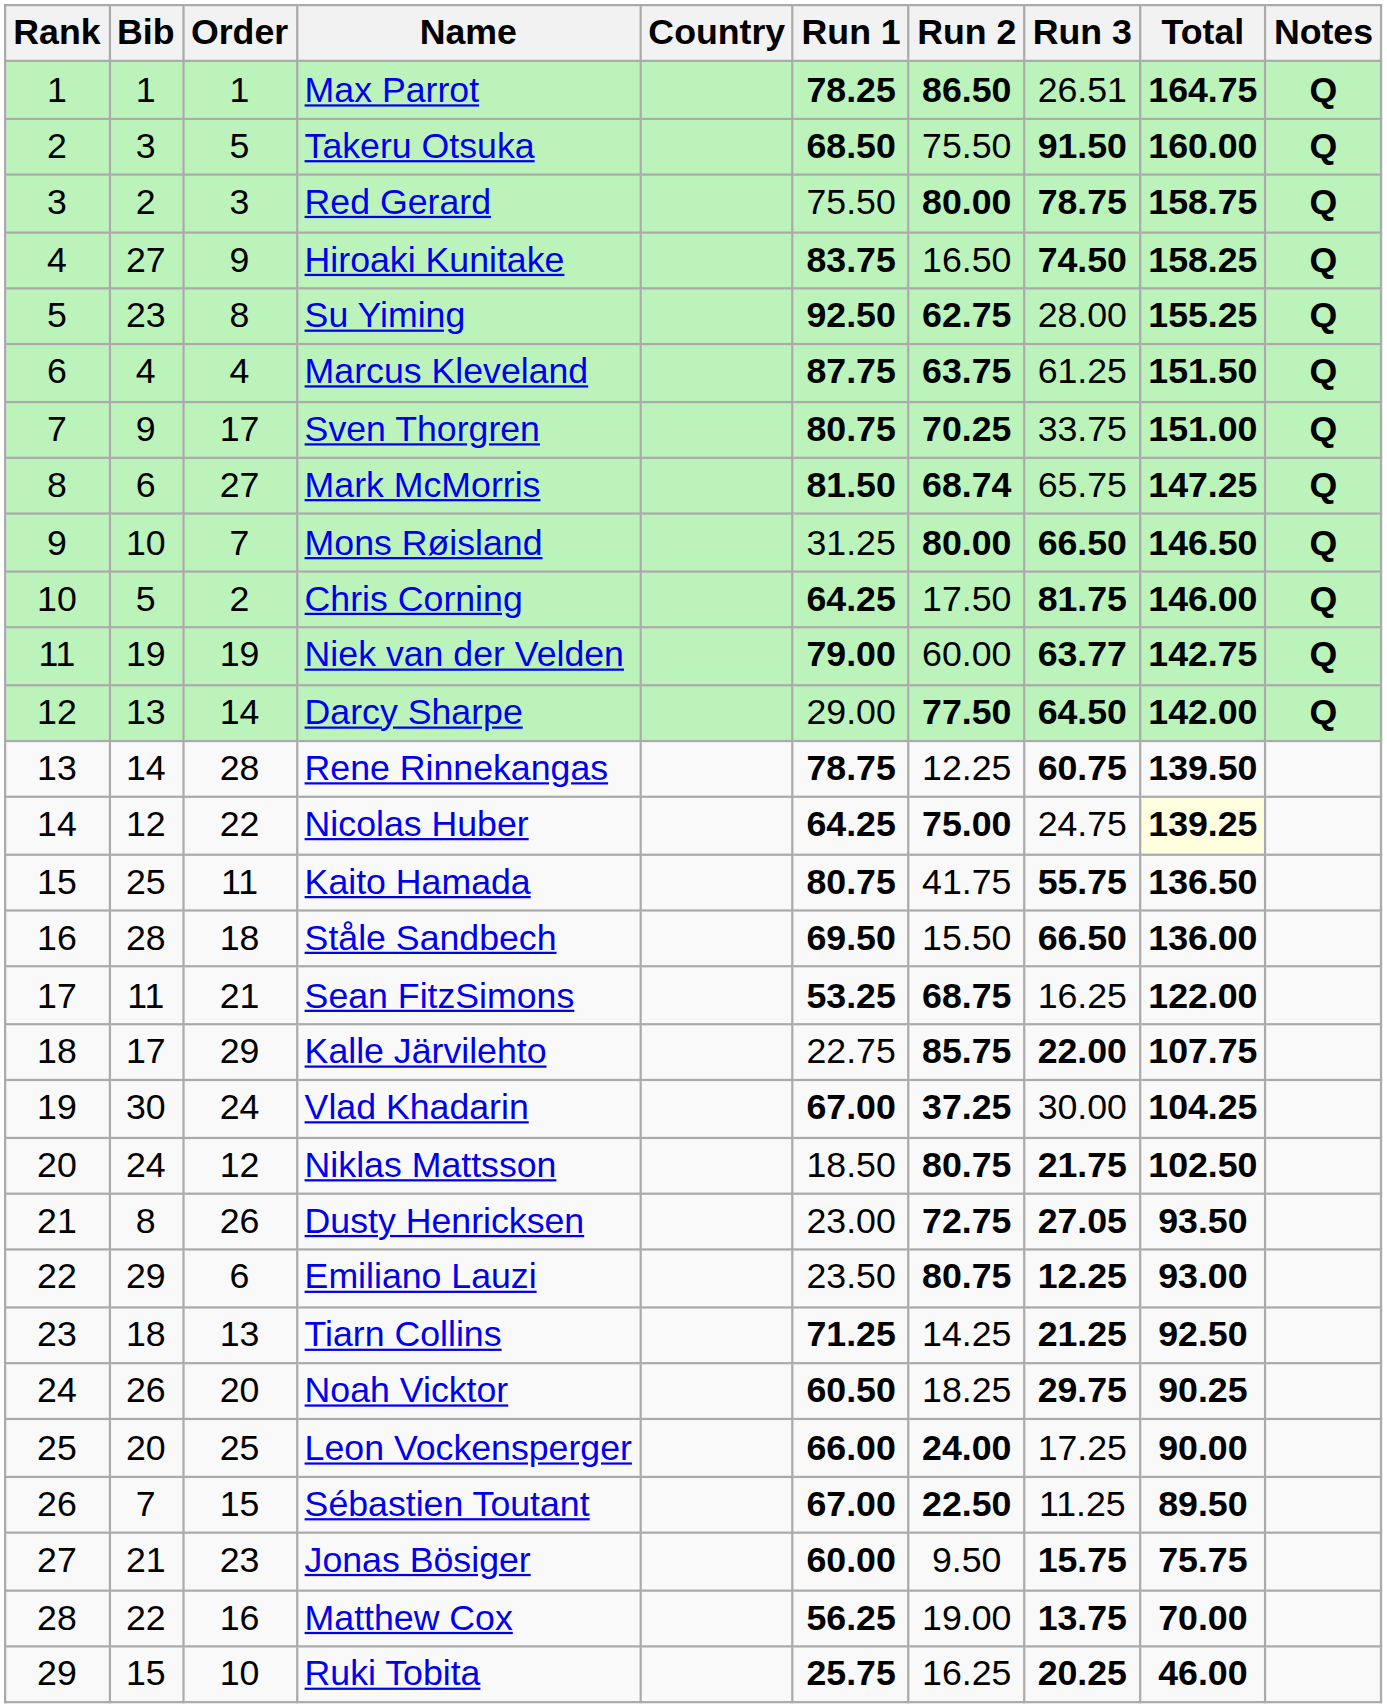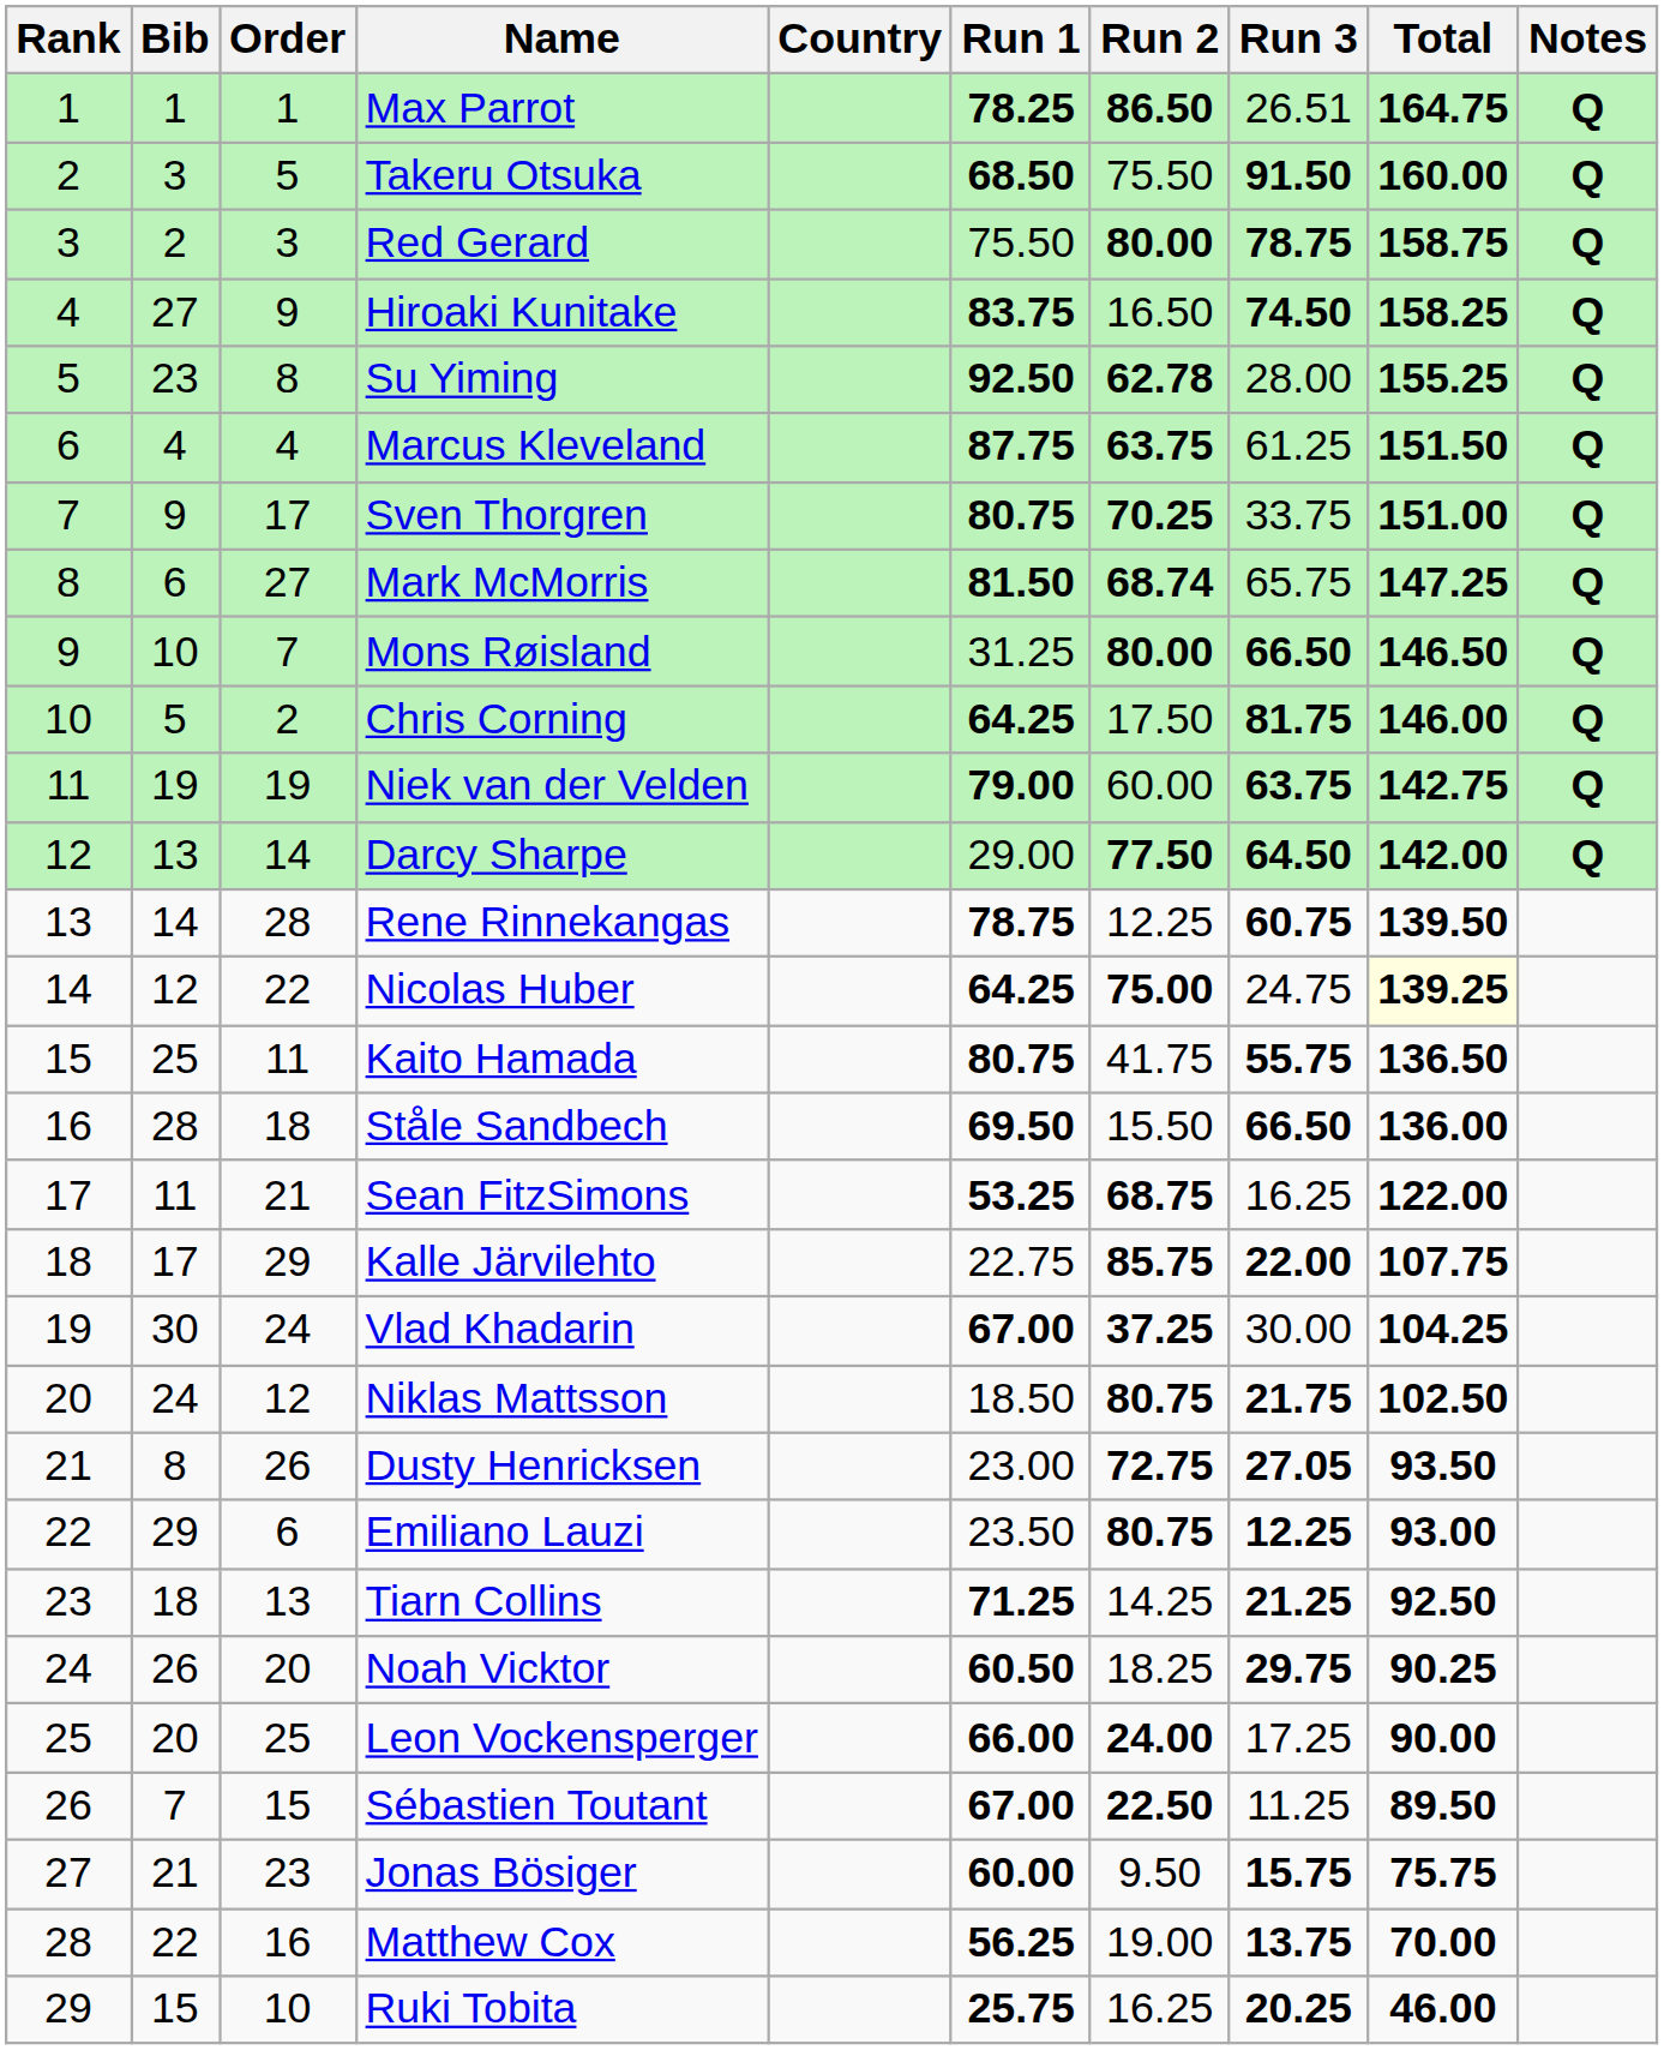 <table class="wikitable sortable" style="text-align:center">
 <tr>
 <th>Rank</th>
 <th>Bib</th>
 <th>Order</th>
 <th>Name</th>
 <th>Country</th>
 <th>Run 1</th>
 <th>Run 2</th>
 <th>Run 3</th>
 <th>Total</th>
 <th>Notes</th>
 </tr>
 <tr bgcolor=#bbf3bb>
 <td>1</td>
 <td>1</td>
 <td>1</td>
 <td align=left><a href='#'>Max Parrot</a></td>
 <td align=left></td>
 <td><strong>78.25</strong></td>
 <td><strong>86.50</strong></td>
 <td>26.51</td>
 <td><strong>164.75</strong></td>
 <td><strong>Q</strong></td>
 </tr>
 <tr bgcolor=#bbf3bb>
 <td>2</td>
 <td>3</td>
 <td>5</td>
 <td align=left><a href='#'>Takeru Otsuka</a></td>
 <td align=left></td>
 <td><strong>68.50</strong></td>
 <td>75.50</td>
 <td><strong>91.50</strong></td>
 <td><strong>160.00</strong></td>
 <td><strong>Q</strong></td>
 </tr>
 <tr bgcolor=#bbf3bb>
 <td>3</td>
 <td>2</td>
 <td>3</td>
 <td align=left><a href='#'>Red Gerard</a></td>
 <td align=left></td>
 <td>75.50</td>
 <td><strong>80.00</strong></td>
 <td><strong>78.75</strong></td>
 <td><strong>158.75</strong></td>
 <td><strong>Q</strong></td>
 </tr>
 <tr bgcolor=#bbf3bb>
 <td>4</td>
 <td>27</td>
 <td>9</td>
 <td align=left><a href='#'>Hiroaki Kunitake</a></td>
 <td align=left></td>
 <td><strong>83.75</strong></td>
 <td>16.50</td>
 <td><strong>74.50</strong></td>
 <td><strong>158.25</strong></td>
 <td><strong>Q</strong></td>
 </tr>
 <tr bgcolor=#bbf3bb>
 <td>5</td>
 <td>23</td>
 <td>8</td>
 <td align=left><a href='#'>Su Yiming</a></td>
 <td align=left></td>
 <td><strong>92.50</strong></td>
-<td><strong>62.75</strong></td>
+<td><strong>62.78</strong></td>
 <td>28.00</td>
 <td><strong>155.25</strong></td>
 <td><strong>Q</strong></td>
 </tr>
 <tr bgcolor=#bbf3bb>
 <td>6</td>
 <td>4</td>
 <td>4</td>
 <td align=left><a href='#'>Marcus Kleveland</a></td>
 <td align=left></td>
 <td><strong>87.75</strong></td>
 <td><strong>63.75</strong></td>
 <td>61.25</td>
 <td><strong>151.50</strong></td>
 <td><strong>Q</strong></td>
 </tr>
 <tr bgcolor=#bbf3bb>
 <td>7</td>
 <td>9</td>
 <td>17</td>
 <td align=left><a href='#'>Sven Thorgren</a></td>
 <td align=left></td>
 <td><strong>80.75</strong></td>
 <td><strong>70.25</strong></td>
 <td>33.75</td>
 <td><strong>151.00</strong></td>
 <td><strong>Q</strong></td>
 </tr>
 <tr bgcolor=#bbf3bb>
 <td>8</td>
 <td>6</td>
 <td>27</td>
 <td align=left><a href='#'>Mark McMorris</a></td>
 <td align=left></td>
 <td><strong>81.50</strong></td>
 <td><strong>68.74</strong></td>
 <td>65.75</td>
 <td><strong>147.25</strong></td>
 <td><strong>Q</strong></td>
 </tr>
 <tr bgcolor=#bbf3bb>
 <td>9</td>
 <td>10</td>
 <td>7</td>
 <td align=left><a href='#'>Mons Røisland</a></td>
 <td align=left></td>
 <td>31.25</td>
 <td><strong>80.00</strong></td>
 <td><strong>66.50</strong></td>
 <td><strong>146.50</strong></td>
 <td><strong>Q</strong></td>
 </tr>
 <tr bgcolor=#bbf3bb>
 <td>10</td>
 <td>5</td>
 <td>2</td>
 <td align=left><a href='#'>Chris Corning</a></td>
 <td align=left></td>
 <td><strong>64.25</strong></td>
 <td>17.50</td>
 <td><strong>81.75</strong></td>
 <td><strong>146.00</strong></td>
 <td><strong>Q</strong></td>
 </tr>
 <tr bgcolor=#bbf3bb>
 <td>11</td>
 <td>19</td>
 <td>19</td>
 <td align=left><a href='#'>Niek van der Velden</a></td>
 <td align=left></td>
 <td><strong>79.00</strong></td>
 <td>60.00</td>
-<td><strong>63.77</strong></td>
+<td><strong>63.75</strong></td>
 <td><strong>142.75</strong></td>
 <td><strong>Q</strong></td>
 </tr>
 <tr bgcolor=#bbf3bb>
 <td>12</td>
 <td>13</td>
 <td>14</td>
 <td align=left><a href='#'>Darcy Sharpe</a></td>
 <td align=left></td>
 <td>29.00</td>
 <td><strong>77.50</strong></td>
 <td><strong>64.50</strong></td>
 <td><strong>142.00</strong></td>
 <td><strong>Q</strong></td>
 </tr>
 <tr>
 <td>13</td>
 <td>14</td>
 <td>28</td>
 <td align=left><a href='#'>Rene Rinnekangas</a></td>
 <td align=left></td>
 <td><strong>78.75</strong></td>
 <td>12.25</td>
 <td><strong>60.75</strong></td>
 <td><strong>139.50</strong></td>
 <td></td>
 </tr>
 <tr>
 <td>14</td>
 <td>12</td>
 <td>22</td>
 <td align=left><a href='#'>Nicolas Huber</a></td>
 <td align=left></td>
 <td><strong>64.25</strong></td>
 <td><strong>75.00</strong></td>
 <td>24.75</td>
 <td style="background: lightyellow;"><strong>139.25</strong></td>
 <td></td>
 </tr>
 <tr>
 <td>15</td>
 <td>25</td>
 <td>11</td>
 <td align=left><a href='#'>Kaito Hamada</a></td>
 <td align=left></td>
 <td><strong>80.75</strong></td>
 <td>41.75</td>
 <td><strong>55.75</strong></td>
 <td><strong>136.50</strong></td>
 <td></td>
 </tr>
 <tr>
 <td>16</td>
 <td>28</td>
 <td>18</td>
 <td align=left><a href='#'>Ståle Sandbech</a></td>
 <td align=left></td>
 <td><strong>69.50</strong></td>
 <td>15.50</td>
 <td><strong>66.50</strong></td>
 <td><strong>136.00</strong></td>
 <td></td>
 </tr>
 <tr>
 <td>17</td>
 <td>11</td>
 <td>21</td>
 <td align=left><a href='#'>Sean FitzSimons</a></td>
 <td align=left></td>
 <td><strong>53.25</strong></td>
 <td><strong>68.75</strong></td>
 <td>16.25</td>
 <td><strong>122.00</strong></td>
 <td></td>
 </tr>
 <tr>
 <td>18</td>
 <td>17</td>
 <td>29</td>
 <td align=left><a href='#'>Kalle Järvilehto</a></td>
 <td align=left></td>
 <td>22.75</td>
 <td><strong>85.75</strong></td>
 <td><strong>22.00</strong></td>
 <td><strong>107.75</strong></td>
 <td></td>
 </tr>
 <tr>
 <td>19</td>
 <td>30</td>
 <td>24</td>
 <td align=left><a href='#'>Vlad Khadarin</a></td>
 <td align=left></td>
 <td><strong>67.00</strong></td>
 <td><strong>37.25</strong></td>
 <td>30.00</td>
 <td><strong>104.25</strong></td>
 <td></td>
 </tr>
 <tr>
 <td>20</td>
 <td>24</td>
 <td>12</td>
 <td align=left><a href='#'>Niklas Mattsson</a></td>
 <td align=left></td>
 <td>18.50</td>
 <td><strong>80.75</strong></td>
 <td><strong>21.75</strong></td>
 <td><strong>102.50</strong></td>
 <td></td>
 </tr>
 <tr>
 <td>21</td>
 <td>8</td>
 <td>26</td>
 <td align=left><a href='#'>Dusty Henricksen</a></td>
 <td align=left></td>
 <td>23.00</td>
 <td><strong>72.75</strong></td>
 <td><strong>27.05</strong></td>
 <td><strong>93.50</strong></td>
 <td></td>
 </tr>
 <tr>
 <td>22</td>
 <td>29</td>
 <td>6</td>
 <td align=left><a href='#'>Emiliano Lauzi</a></td>
 <td align=left></td>
 <td>23.50</td>
 <td><strong>80.75</strong></td>
 <td><strong>12.25</strong></td>
 <td><strong>93.00</strong></td>
 <td></td>
 </tr>
 <tr>
 <td>23</td>
 <td>18</td>
 <td>13</td>
 <td align=left><a href='#'>Tiarn Collins</a></td>
 <td align=left></td>
 <td><strong>71.25</strong></td>
 <td>14.25</td>
 <td><strong>21.25</strong></td>
 <td><strong>92.50</strong></td>
 <td></td>
 </tr>
 <tr>
 <td>24</td>
 <td>26</td>
 <td>20</td>
 <td align=left><a href='#'>Noah Vicktor</a></td>
 <td align=left></td>
 <td><strong>60.50</strong></td>
 <td>18.25</td>
 <td><strong>29.75</strong></td>
 <td><strong>90.25</strong></td>
 <td></td>
 </tr>
 <tr>
 <td>25</td>
 <td>20</td>
 <td>25</td>
 <td align=left><a href='#'>Leon Vockensperger</a></td>
 <td align=left></td>
 <td><strong>66.00</strong></td>
 <td><strong>24.00</strong></td>
 <td>17.25</td>
 <td><strong>90.00</strong></td>
 <td></td>
 </tr>
 <tr>
 <td>26</td>
 <td>7</td>
 <td>15</td>
 <td align=left><a href='#'>Sébastien Toutant</a></td>
 <td align=left></td>
 <td><strong>67.00</strong></td>
 <td><strong>22.50</strong></td>
 <td>11.25</td>
 <td><strong>89.50</strong></td>
 <td></td>
 </tr>
 <tr>
 <td>27</td>
 <td>21</td>
 <td>23</td>
 <td align=left><a href='#'>Jonas Bösiger</a></td>
 <td align=left></td>
 <td><strong>60.00</strong></td>
 <td>9.50</td>
 <td><strong>15.75</strong></td>
 <td><strong>75.75</strong></td>
 <td></td>
 </tr>
 <tr>
 <td>28</td>
 <td>22</td>
 <td>16</td>
 <td align=left><a href='#'>Matthew Cox</a></td>
 <td align=left></td>
 <td><strong>56.25</strong></td>
 <td>19.00</td>
 <td><strong>13.75</strong></td>
 <td><strong>70.00</strong></td>
 <td></td>
 </tr>
 <tr>
 <td>29</td>
 <td>15</td>
 <td>10</td>
 <td align=left><a href='#'>Ruki Tobita</a></td>
 <td align=left></td>
 <td><strong>25.75</strong></td>
 <td>16.25</td>
 <td><strong>20.25</strong></td>
 <td><strong>46.00</strong></td>
 <td></td>
 </tr>
 </table>
